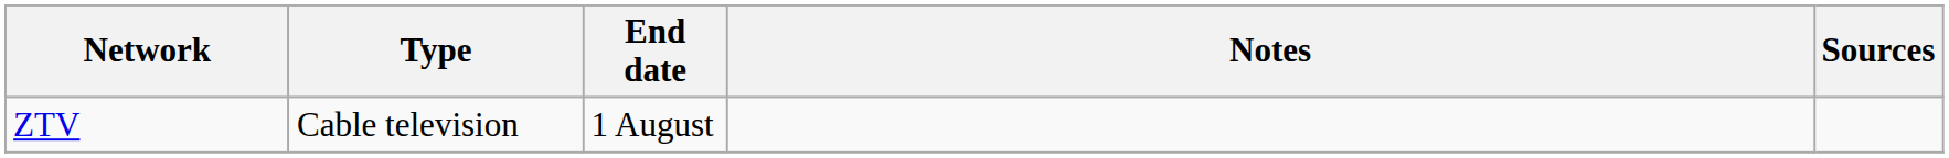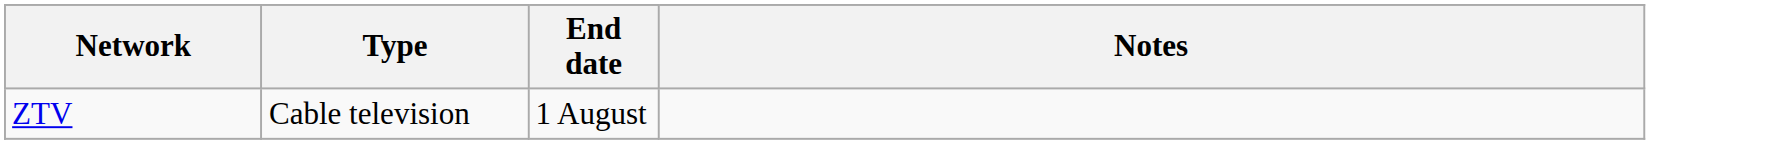 <table class="wikitable">
 <tr>
 <th style="text-align:center; width:125px">Network</th>
 <th style="text-align:center; width:130px">Type</th>
 <th style="text-align:center; width:60px">End date</th>
 <th style="text-align:center; width:500px">Notes</th>
-<th style="text-align:center; width:30px">Sources</th>
 </tr>
 <tr>
 <td><a href='#'>ZTV</a></td>
 <td>Cable television</td>
 <td>1 August</td>
 <td></td>
-<td></td>
 </tr>
 </table>
